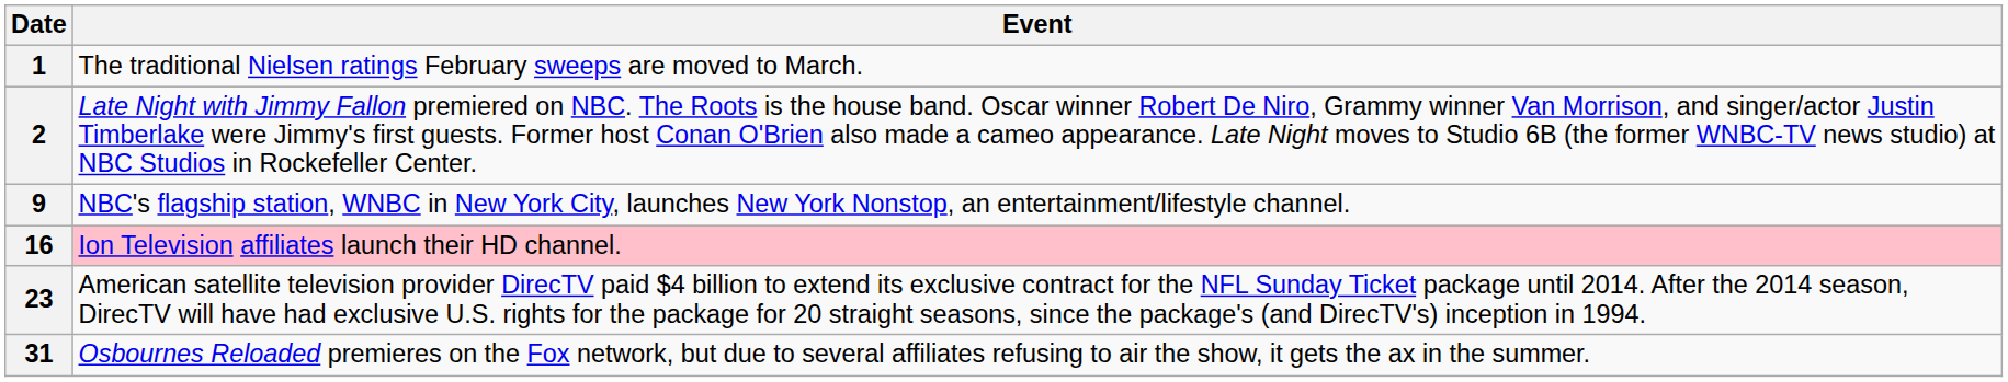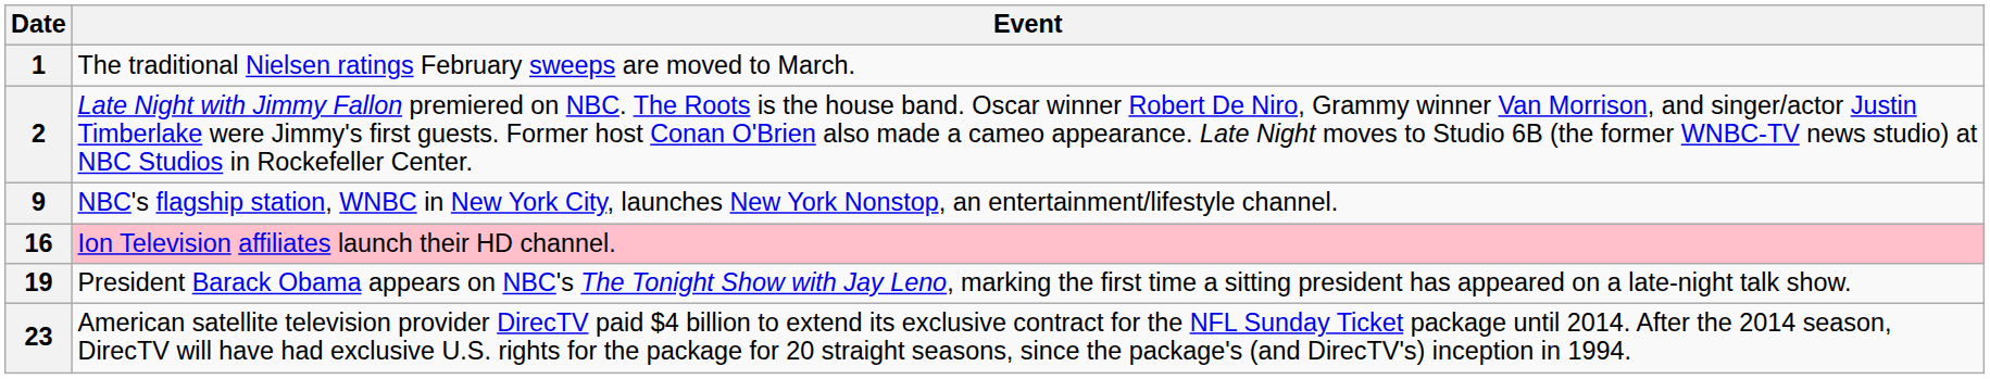 <table class="wikitable">
 <tr>
 <th>Date</th>
 <th>Event</th>
 </tr>
 <tr>
 <th>1</th>
 <td>The traditional <a href='#'>Nielsen ratings</a> February <a href='#'>sweeps</a> are moved to March.</td>
 </tr>
 <tr>
 <th>2</th>
 <td><em><a href='#'>Late Night with Jimmy Fallon</a></em> premiered on <a href='#'>NBC</a>. <a href='#'>The Roots</a> is the house band. Oscar winner <a href='#'>Robert De Niro</a>, Grammy winner <a href='#'>Van Morrison</a>, and singer/actor <a href='#'>Justin Timberlake</a> were Jimmy's first guests. Former host <a href='#'>Conan O'Brien</a> also made a cameo appearance. <em>Late Night</em> moves to Studio 6B (the former <a href='#'>WNBC-TV</a> news studio) at <a href='#'>NBC Studios</a> in Rockefeller Center.</td>
 </tr>
 <tr>
 <th>9</th>
 <td><a href='#'>NBC</a>'s <a href='#'>flagship station</a>, <a href='#'>WNBC</a> in <a href='#'>New York City</a>, launches <a href='#'>New York Nonstop</a>, an entertainment/lifestyle channel.</td>
 </tr>
 <tr>
 <th>16</th>
 <td style="background: pink;"><a href='#'>Ion Television</a> <a href='#'>affiliates</a> launch their HD channel.</td>
 </tr>
 <tr>
+<th>19</th>
+<td>President <a href='#'>Barack Obama</a> appears on <a href='#'>NBC</a>'s <em><a href='#'>The Tonight Show with Jay Leno</a></em>, marking the first time a sitting president has appeared on a late-night talk show.</td>
+</tr>
+<tr>
 <th>23</th>
 <td>American satellite television provider <a href='#'>DirecTV</a> paid $4 billion to extend its exclusive contract for the <a href='#'>NFL Sunday Ticket</a> package until 2014. After the 2014 season, DirecTV will have had exclusive U.S. rights for the package for 20 straight seasons, since the package's (and DirecTV's) inception in 1994.</td>
 </tr>
-<tr>
-<th>31</th>
-<td><em><a href='#'>Osbournes Reloaded</a></em> premieres on the <a href='#'>Fox</a> network, but due to several affiliates refusing to air the show, it gets the ax in the summer.</td>
-</tr>
 </table>
